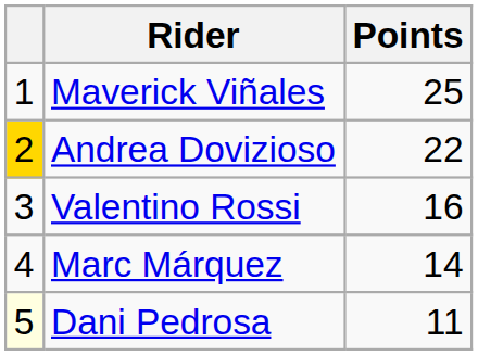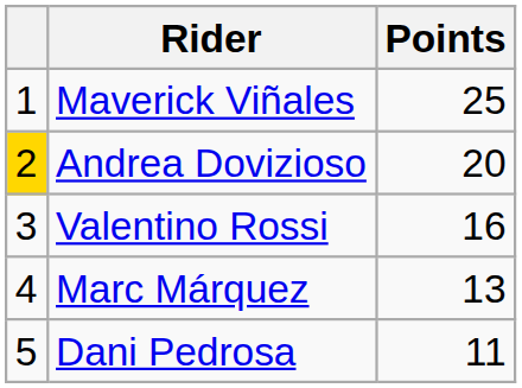 <table class="wikitable" style="font-size: 95%;">
 <tr>
 <th></th>
 <th>Rider</th>
 <th>Points</th>
 </tr>
 <tr>
 <td align=center>1</td>
 <td> <a href='#'>Maverick Viñales</a></td>
 <td align=right>25</td>
 </tr>
 <tr>
 <td align=center style="background: gold;">2</td>
 <td> <a href='#'>Andrea Dovizioso</a></td>
-<td align=right>22</td>
+<td align=right>20</td>
 </tr>
 <tr>
 <td align=center>3</td>
 <td> <a href='#'>Valentino Rossi</a></td>
 <td align=right>16</td>
 </tr>
 <tr>
 <td align=center>4</td>
 <td> <a href='#'>Marc Márquez</a></td>
-<td align=right>14</td>
+<td align=right>13</td>
 </tr>
 <tr>
-<td align=center style="background: lightyellow;">5</td>
+<td align=center>5</td>
 <td> <a href='#'>Dani Pedrosa</a></td>
 <td align=right>11</td>
 </tr>
 </table>
